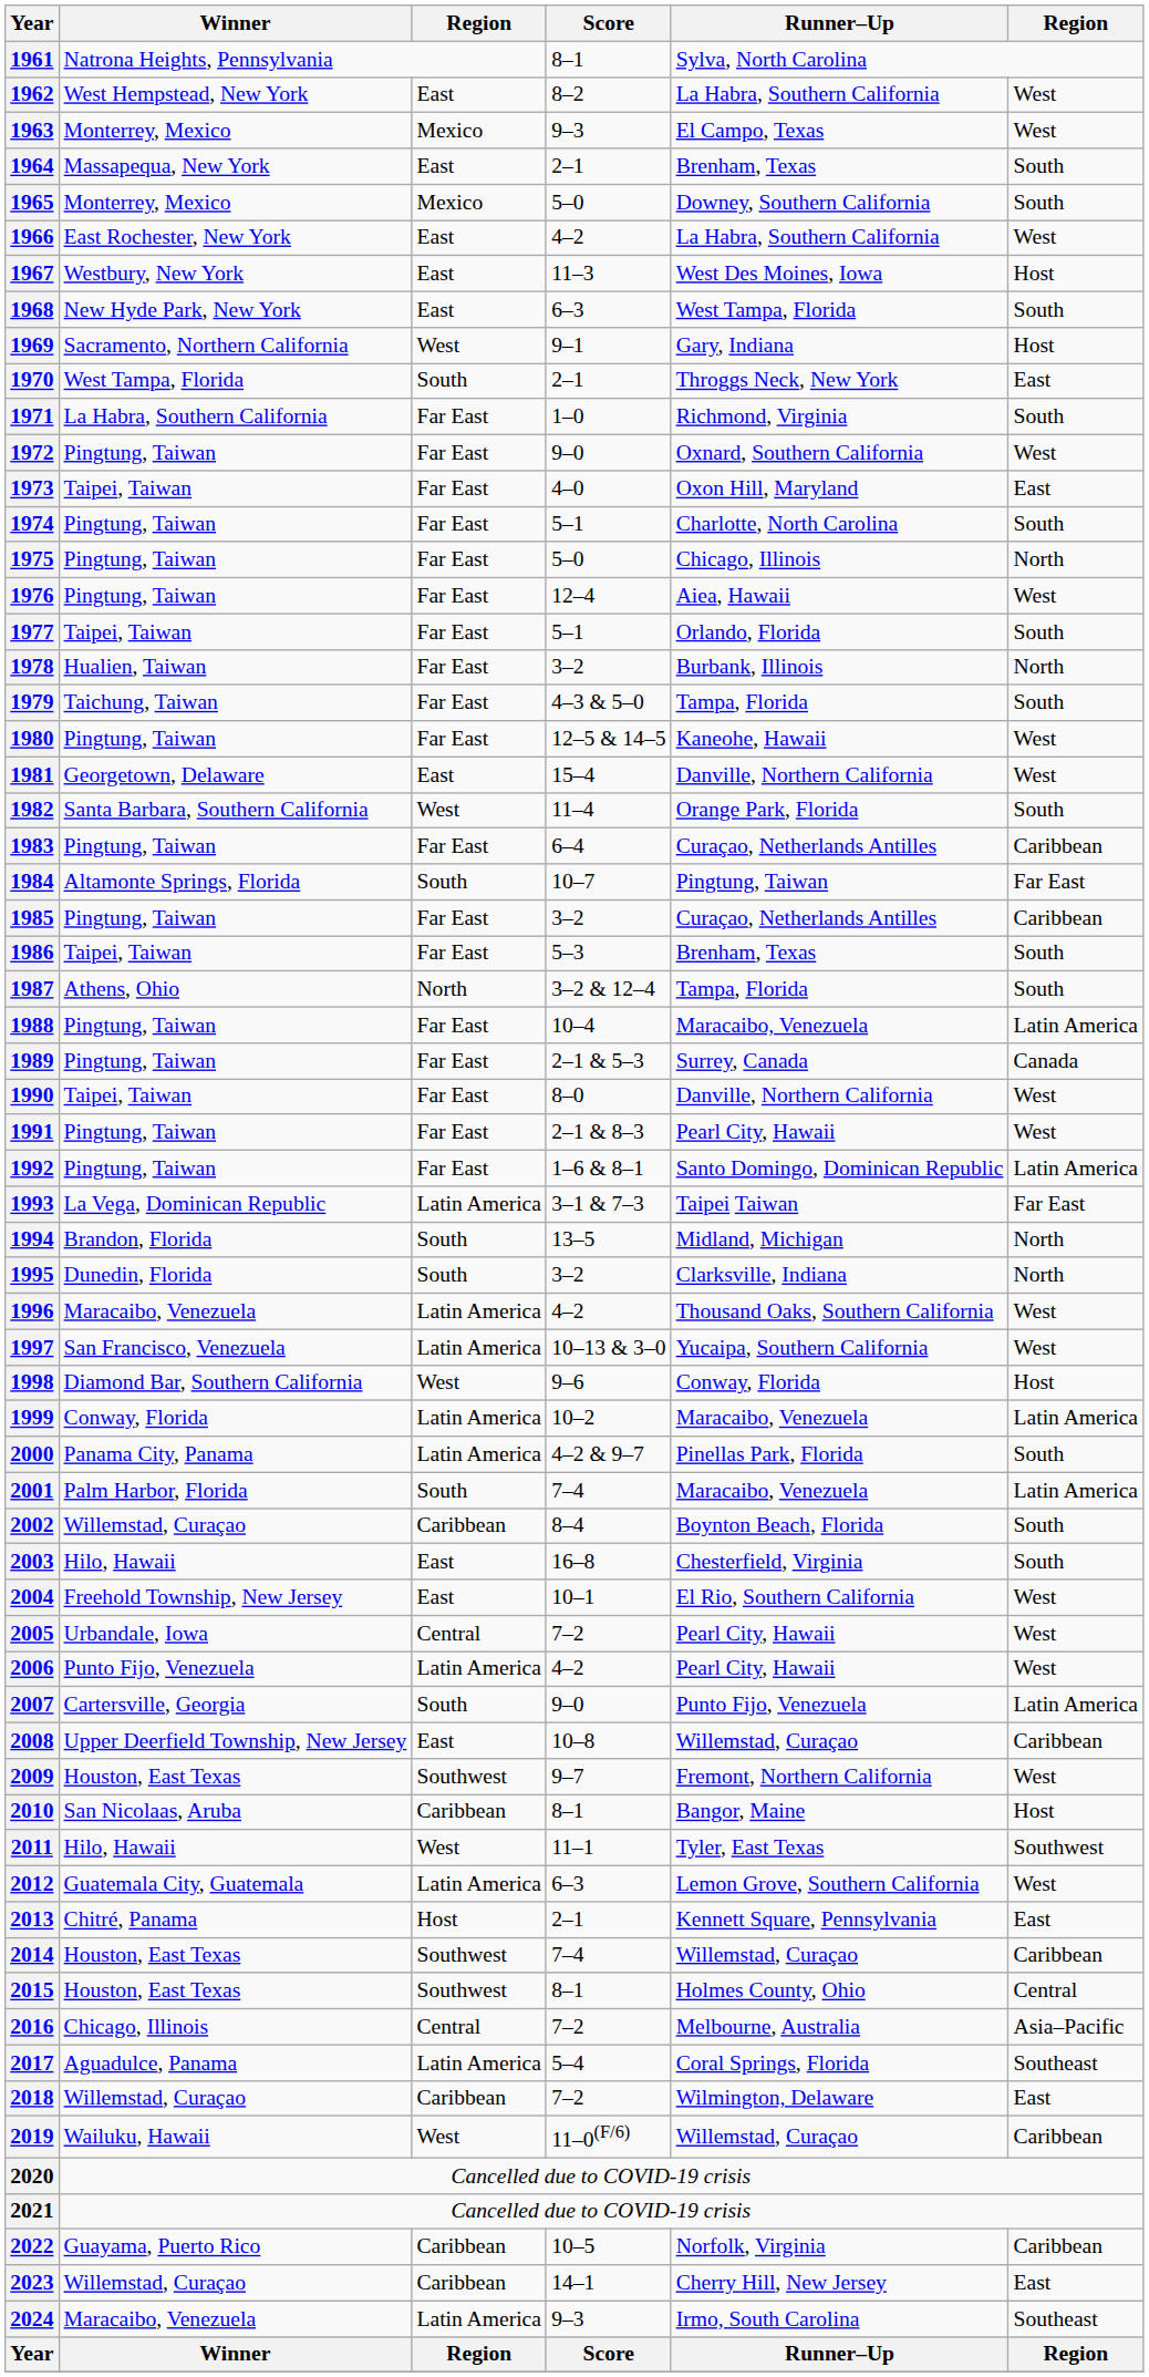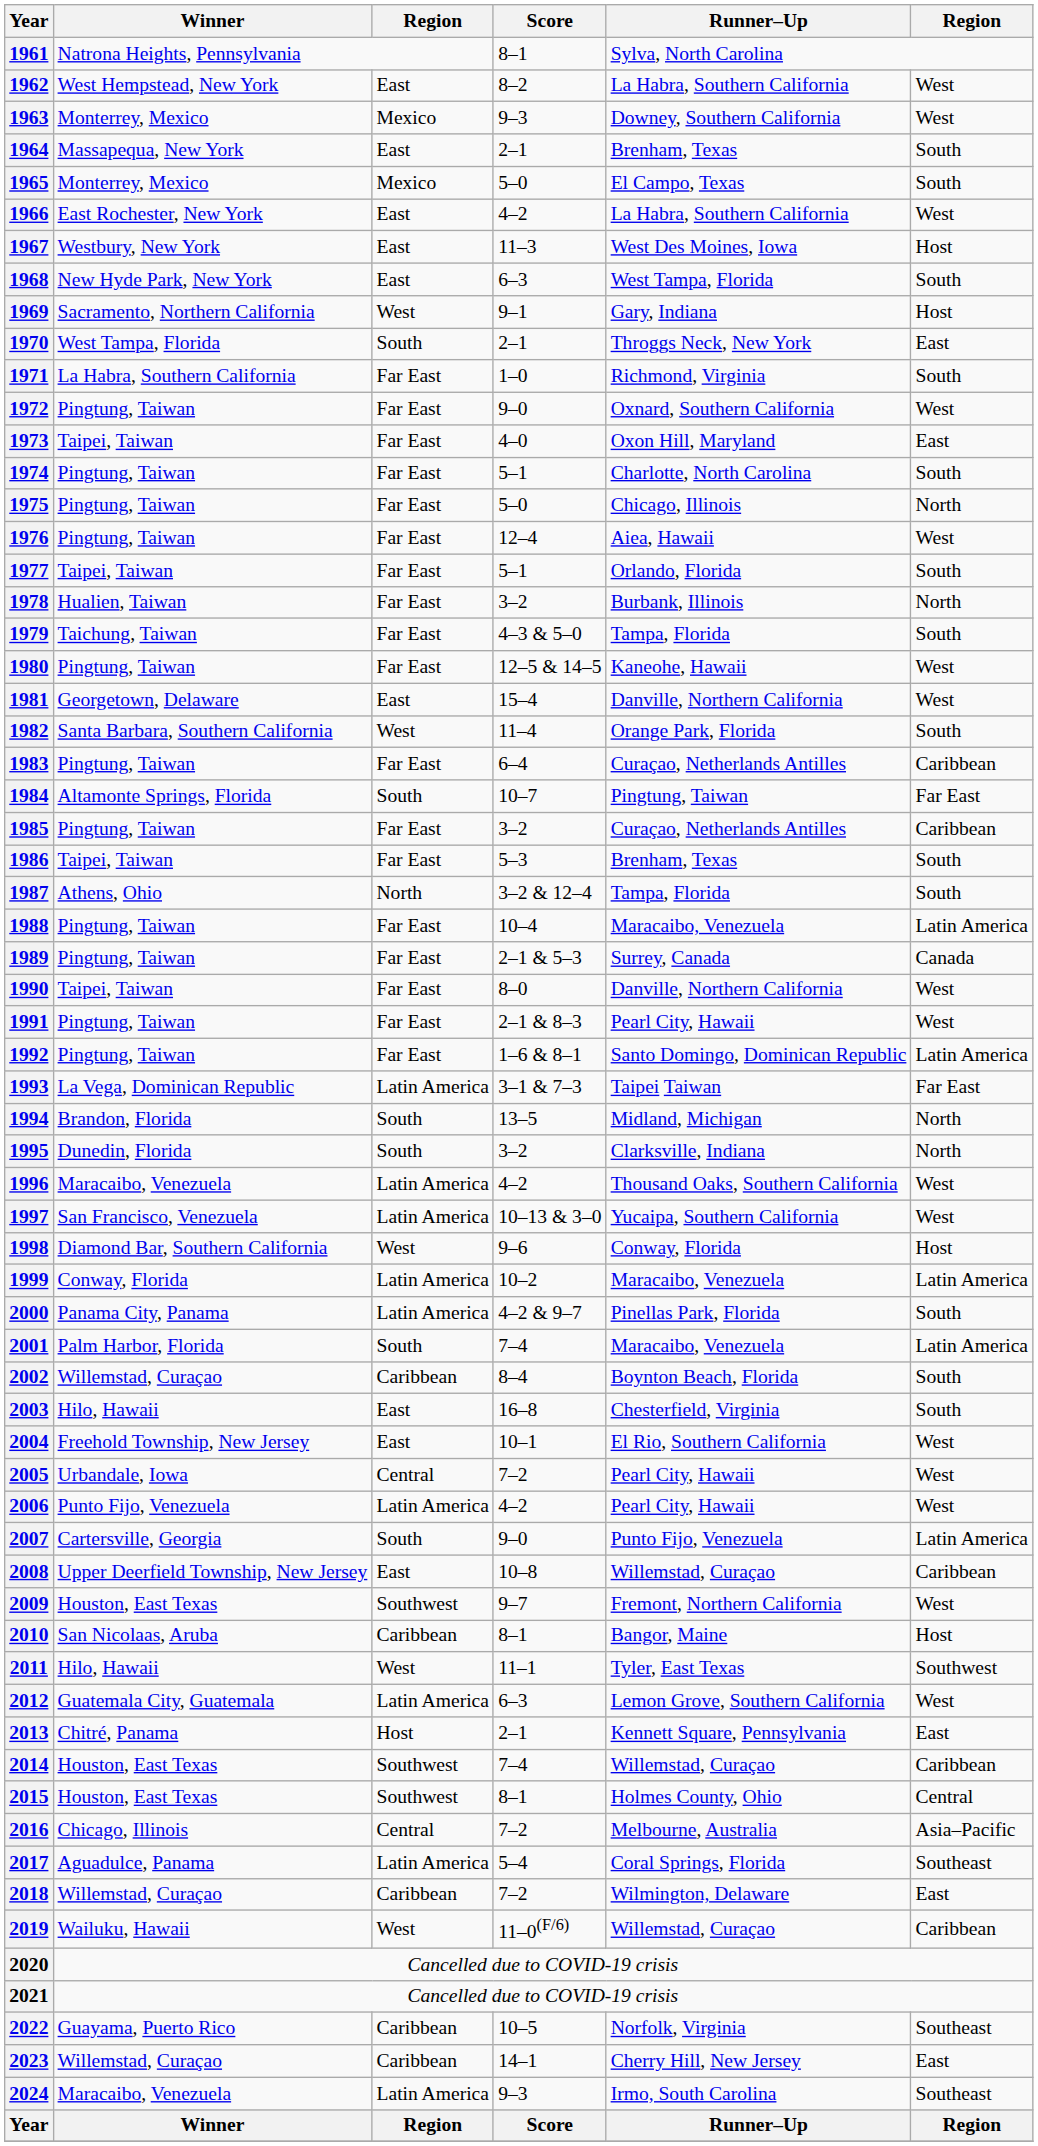 <table class="wikitable sticky-header mw-datatable" style="font-size: 90%; text-align: left;">
 <tr>
 <th scope="col">Year</th>
 <th scope="col">Winner</th>
 <th scope="col">Region</th>
 <th scope="col">Score</th>
 <th scope="col">Runner–Up</th>
 <th scope="col">Region</th>
 </tr>
 <tr>
 <th scope="row"><a href='#'>1961</a></th>
 <td colspan=2> <a href='#'>Natrona Heights</a>, <a href='#'>Pennsylvania</a></td>
 <td>8–1</td>
 <td colspan=2> <a href='#'>Sylva</a>, <a href='#'>North Carolina</a></td>
 </tr>
 <tr>
 <th scope="row"><a href='#'>1962</a></th>
 <td> <a href='#'>West Hempstead</a>, <a href='#'>New York</a></td>
 <td>East</td>
 <td>8–2</td>
 <td> <a href='#'>La Habra</a>, <a href='#'>Southern California</a></td>
 <td>West</td>
 </tr>
 <tr>
 <th scope="row"><a href='#'>1963</a></th>
 <td> <a href='#'>Monterrey</a>, <a href='#'>Mexico</a></td>
 <td>Mexico</td>
 <td>9–3</td>
-<td> <a href='#'>El Campo</a>, <a href='#'>Texas</a></td>
+<td> <a href='#'>Downey</a>, <a href='#'>Southern California</a></td>
 <td>West</td>
 </tr>
 <tr>
 <th scope="row"><a href='#'>1964</a></th>
 <td> <a href='#'>Massapequa</a>, <a href='#'>New York</a></td>
 <td>East</td>
 <td>2–1</td>
 <td> <a href='#'>Brenham</a>, <a href='#'>Texas</a></td>
 <td>South</td>
 </tr>
 <tr>
 <th scope="row"><a href='#'>1965</a></th>
 <td> <a href='#'>Monterrey</a>, <a href='#'>Mexico</a></td>
 <td>Mexico</td>
 <td>5–0</td>
-<td> <a href='#'>Downey</a>, <a href='#'>Southern California</a></td>
+<td> <a href='#'>El Campo</a>, <a href='#'>Texas</a></td>
 <td>South</td>
 </tr>
 <tr>
 <th scope="row"><a href='#'>1966</a></th>
 <td> <a href='#'>East Rochester</a>, <a href='#'>New York</a></td>
 <td>East</td>
 <td>4–2</td>
 <td> <a href='#'>La Habra</a>, <a href='#'>Southern California</a></td>
 <td>West</td>
 </tr>
 <tr>
 <th scope="row"><a href='#'>1967</a></th>
 <td> <a href='#'>Westbury</a>, <a href='#'>New York</a></td>
 <td>East</td>
 <td>11–3</td>
 <td> <a href='#'>West Des Moines</a>, <a href='#'>Iowa</a></td>
 <td>Host</td>
 </tr>
 <tr>
 <th scope="row"><a href='#'>1968</a></th>
 <td> <a href='#'>New Hyde Park</a>, <a href='#'>New York</a></td>
 <td>East</td>
 <td>6–3</td>
 <td> <a href='#'>West Tampa</a>, <a href='#'>Florida</a></td>
 <td>South</td>
 </tr>
 <tr>
 <th scope="row"><a href='#'>1969</a></th>
 <td> <a href='#'>Sacramento</a>, <a href='#'>Northern California</a></td>
 <td>West</td>
 <td>9–1</td>
 <td> <a href='#'>Gary</a>, <a href='#'>Indiana</a></td>
 <td>Host</td>
 </tr>
 <tr>
 <th scope="row"><a href='#'>1970</a></th>
 <td> <a href='#'>West Tampa</a>, <a href='#'>Florida</a></td>
 <td>South</td>
 <td>2–1</td>
 <td> <a href='#'>Throggs Neck</a>, <a href='#'>New York</a></td>
 <td>East</td>
 </tr>
 <tr>
 <th scope="row"><a href='#'>1971</a></th>
 <td> <a href='#'>La Habra</a>, <a href='#'>Southern California</a></td>
 <td>Far East</td>
 <td>1–0</td>
 <td> <a href='#'>Richmond</a>, <a href='#'>Virginia</a></td>
 <td>South</td>
 </tr>
 <tr>
 <th scope="row"><a href='#'>1972</a></th>
 <td> <a href='#'>Pingtung</a>, <a href='#'>Taiwan</a></td>
 <td>Far East</td>
 <td>9–0</td>
 <td> <a href='#'>Oxnard</a>, <a href='#'>Southern California</a></td>
 <td>West</td>
 </tr>
 <tr>
 <th scope="row"><a href='#'>1973</a></th>
 <td> <a href='#'>Taipei</a>, <a href='#'>Taiwan</a></td>
 <td>Far East</td>
 <td>4–0</td>
 <td> <a href='#'>Oxon Hill</a>, <a href='#'>Maryland</a></td>
 <td>East</td>
 </tr>
 <tr>
 <th scope="row"><a href='#'>1974</a></th>
 <td> <a href='#'>Pingtung</a>, <a href='#'>Taiwan</a></td>
 <td>Far East</td>
 <td>5–1</td>
 <td> <a href='#'>Charlotte</a>, <a href='#'>North Carolina</a></td>
 <td>South</td>
 </tr>
 <tr>
 <th scope="row"><a href='#'>1975</a></th>
 <td> <a href='#'>Pingtung</a>, <a href='#'>Taiwan</a></td>
 <td>Far East</td>
 <td>5–0</td>
 <td> <a href='#'>Chicago</a>, <a href='#'>Illinois</a></td>
 <td>North</td>
 </tr>
 <tr>
 <th scope="row"><a href='#'>1976</a></th>
 <td> <a href='#'>Pingtung</a>, <a href='#'>Taiwan</a></td>
 <td>Far East</td>
 <td>12–4</td>
 <td> <a href='#'>Aiea</a>, <a href='#'>Hawaii</a></td>
 <td>West</td>
 </tr>
 <tr>
 <th scope="row"><a href='#'>1977</a></th>
 <td> <a href='#'>Taipei</a>, <a href='#'>Taiwan</a></td>
 <td>Far East</td>
 <td>5–1</td>
 <td> <a href='#'>Orlando</a>, <a href='#'>Florida</a></td>
 <td>South</td>
 </tr>
 <tr>
 <th scope="row"><a href='#'>1978</a></th>
 <td> <a href='#'>Hualien</a>, <a href='#'>Taiwan</a></td>
 <td>Far East</td>
 <td>3–2</td>
 <td> <a href='#'>Burbank</a>, <a href='#'>Illinois</a></td>
 <td>North</td>
 </tr>
 <tr>
 <th scope="row"><a href='#'>1979</a></th>
 <td> <a href='#'>Taichung</a>, <a href='#'>Taiwan</a></td>
 <td>Far East</td>
 <td>4–3 & 5–0</td>
 <td> <a href='#'>Tampa</a>, <a href='#'>Florida</a></td>
 <td>South</td>
 </tr>
 <tr>
 <th scope="row"><a href='#'>1980</a></th>
 <td> <a href='#'>Pingtung</a>, <a href='#'>Taiwan</a></td>
 <td>Far East</td>
 <td>12–5 & 14–5</td>
 <td> <a href='#'>Kaneohe</a>, <a href='#'>Hawaii</a></td>
 <td>West</td>
 </tr>
 <tr>
 <th scope="row"><a href='#'>1981</a></th>
 <td> <a href='#'>Georgetown</a>, <a href='#'>Delaware</a></td>
 <td>East</td>
 <td>15–4</td>
 <td> <a href='#'>Danville</a>, <a href='#'>Northern California</a></td>
 <td>West</td>
 </tr>
 <tr>
 <th scope="row"><a href='#'>1982</a></th>
 <td> <a href='#'>Santa Barbara</a>, <a href='#'>Southern California</a></td>
 <td>West</td>
 <td>11–4</td>
 <td> <a href='#'>Orange Park</a>, <a href='#'>Florida</a></td>
 <td>South</td>
 </tr>
 <tr>
 <th scope="row"><a href='#'>1983</a></th>
 <td> <a href='#'>Pingtung</a>, <a href='#'>Taiwan</a></td>
 <td>Far East</td>
 <td>6–4</td>
 <td> <a href='#'>Curaçao</a>, <a href='#'>Netherlands Antilles</a></td>
 <td>Caribbean</td>
 </tr>
 <tr>
 <th scope="row"><a href='#'>1984</a></th>
 <td> <a href='#'>Altamonte Springs</a>, <a href='#'>Florida</a></td>
 <td>South</td>
 <td>10–7</td>
 <td> <a href='#'>Pingtung</a>, <a href='#'>Taiwan</a></td>
 <td>Far East</td>
 </tr>
 <tr>
 <th scope="row"><a href='#'>1985</a></th>
 <td> <a href='#'>Pingtung</a>, <a href='#'>Taiwan</a></td>
 <td>Far East</td>
 <td>3–2</td>
 <td> <a href='#'>Curaçao</a>, <a href='#'>Netherlands Antilles</a></td>
 <td>Caribbean</td>
 </tr>
 <tr>
 <th scope="row"><a href='#'>1986</a></th>
 <td> <a href='#'>Taipei</a>, <a href='#'>Taiwan</a></td>
 <td>Far East</td>
 <td>5–3</td>
 <td> <a href='#'>Brenham</a>, <a href='#'>Texas</a></td>
 <td>South</td>
 </tr>
 <tr>
 <th scope="row"><a href='#'>1987</a></th>
 <td> <a href='#'>Athens</a>, <a href='#'>Ohio</a></td>
 <td>North</td>
 <td>3–2 & 12–4</td>
 <td> <a href='#'>Tampa</a>, <a href='#'>Florida</a></td>
 <td>South</td>
 </tr>
 <tr>
 <th scope="row"><a href='#'>1988</a></th>
 <td> <a href='#'>Pingtung</a>, <a href='#'>Taiwan</a></td>
 <td>Far East</td>
 <td>10–4</td>
 <td> <a href='#'>Maracaibo, Venezuela</a></td>
 <td>Latin America</td>
 </tr>
 <tr>
 <th scope="row"><a href='#'>1989</a></th>
 <td> <a href='#'>Pingtung</a>, <a href='#'>Taiwan</a></td>
 <td>Far East</td>
 <td>2–1 & 5–3</td>
 <td> <a href='#'>Surrey</a>, <a href='#'>Canada</a></td>
 <td>Canada</td>
 </tr>
 <tr>
 <th scope="row"><a href='#'>1990</a></th>
 <td> <a href='#'>Taipei</a>, <a href='#'>Taiwan</a></td>
 <td>Far East</td>
 <td>8–0</td>
 <td> <a href='#'>Danville</a>, <a href='#'>Northern California</a></td>
 <td>West</td>
 </tr>
 <tr>
 <th scope="row"><a href='#'>1991</a></th>
 <td> <a href='#'>Pingtung</a>, <a href='#'>Taiwan</a></td>
 <td>Far East</td>
 <td>2–1 & 8–3</td>
 <td> <a href='#'>Pearl City</a>, <a href='#'>Hawaii</a></td>
 <td>West</td>
 </tr>
 <tr>
 <th scope="row"><a href='#'>1992</a></th>
 <td> <a href='#'>Pingtung</a>, <a href='#'>Taiwan</a></td>
 <td>Far East</td>
 <td>1–6 & 8–1</td>
 <td> <a href='#'>Santo Domingo</a>, <a href='#'>Dominican Republic</a></td>
 <td>Latin America</td>
 </tr>
 <tr>
 <th scope="row"><a href='#'>1993</a></th>
 <td> <a href='#'>La Vega</a>, <a href='#'>Dominican Republic</a></td>
 <td>Latin America</td>
 <td>3–1 & 7–3</td>
 <td> <a href='#'>Taipei</a> <a href='#'>Taiwan</a></td>
 <td>Far East</td>
 </tr>
 <tr>
 <th scope="row"><a href='#'>1994</a></th>
 <td> <a href='#'>Brandon</a>, <a href='#'>Florida</a></td>
 <td>South</td>
 <td>13–5</td>
 <td> <a href='#'>Midland</a>, <a href='#'>Michigan</a></td>
 <td>North</td>
 </tr>
 <tr>
 <th scope="row"><a href='#'>1995</a></th>
 <td> <a href='#'>Dunedin</a>, <a href='#'>Florida</a></td>
 <td>South</td>
 <td>3–2</td>
 <td> <a href='#'>Clarksville</a>, <a href='#'>Indiana</a></td>
 <td>North</td>
 </tr>
 <tr>
 <th scope="row"><a href='#'>1996</a></th>
 <td> <a href='#'>Maracaibo</a>, <a href='#'>Venezuela</a></td>
 <td>Latin America</td>
 <td>4–2</td>
 <td> <a href='#'>Thousand Oaks</a>, <a href='#'>Southern California</a></td>
 <td>West</td>
 </tr>
 <tr>
 <th scope="row"><a href='#'>1997</a></th>
 <td> <a href='#'>San Francisco</a>, <a href='#'>Venezuela</a></td>
 <td>Latin America</td>
 <td>10–13 & 3–0</td>
 <td> <a href='#'>Yucaipa</a>, <a href='#'>Southern California</a></td>
 <td>West</td>
 </tr>
 <tr>
 <th scope="row"><a href='#'>1998</a></th>
 <td> <a href='#'>Diamond Bar</a>, <a href='#'>Southern California</a></td>
 <td>West</td>
 <td>9–6</td>
 <td> <a href='#'>Conway</a>, <a href='#'>Florida</a></td>
 <td>Host</td>
 </tr>
 <tr>
 <th scope="row"><a href='#'>1999</a></th>
 <td> <a href='#'>Conway</a>, <a href='#'>Florida</a></td>
 <td>Latin America</td>
 <td>10–2</td>
 <td> <a href='#'>Maracaibo</a>, <a href='#'>Venezuela</a></td>
 <td>Latin America</td>
 </tr>
 <tr>
 <th scope="row"><a href='#'>2000</a></th>
 <td> <a href='#'>Panama City</a>, <a href='#'>Panama</a></td>
 <td>Latin America</td>
 <td>4–2 & 9–7</td>
 <td> <a href='#'>Pinellas Park</a>, <a href='#'>Florida</a></td>
 <td>South</td>
 </tr>
 <tr>
 <th scope="row"><a href='#'>2001</a></th>
 <td> <a href='#'>Palm Harbor</a>, <a href='#'>Florida</a></td>
 <td>South</td>
 <td>7–4</td>
 <td> <a href='#'>Maracaibo</a>, <a href='#'>Venezuela</a></td>
 <td>Latin America</td>
 </tr>
 <tr>
 <th scope="row"><a href='#'>2002</a></th>
 <td> <a href='#'>Willemstad</a>, <a href='#'>Curaçao</a></td>
 <td>Caribbean</td>
 <td>8–4</td>
 <td> <a href='#'>Boynton Beach</a>, <a href='#'>Florida</a></td>
 <td>South</td>
 </tr>
 <tr>
 <th scope="row"><a href='#'>2003</a></th>
 <td> <a href='#'>Hilo</a>, <a href='#'>Hawaii</a></td>
 <td>East</td>
 <td>16–8</td>
 <td> <a href='#'>Chesterfield</a>, <a href='#'>Virginia</a></td>
 <td>South</td>
 </tr>
 <tr>
 <th scope="row"><a href='#'>2004</a></th>
 <td> <a href='#'>Freehold Township</a>, <a href='#'>New Jersey</a></td>
 <td>East</td>
 <td>10–1</td>
 <td> <a href='#'>El Rio</a>, <a href='#'>Southern California</a></td>
 <td>West</td>
 </tr>
 <tr>
 <th scope="row"><a href='#'>2005</a></th>
 <td> <a href='#'>Urbandale</a>, <a href='#'>Iowa</a></td>
 <td>Central</td>
 <td>7–2</td>
 <td> <a href='#'>Pearl City</a>, <a href='#'>Hawaii</a></td>
 <td>West</td>
 </tr>
 <tr>
 <th scope="row"><a href='#'>2006</a></th>
 <td> <a href='#'>Punto Fijo</a>, <a href='#'>Venezuela</a></td>
 <td>Latin America</td>
 <td>4–2</td>
 <td> <a href='#'>Pearl City</a>, <a href='#'>Hawaii</a></td>
 <td>West</td>
 </tr>
 <tr>
 <th scope="row"><a href='#'>2007</a></th>
 <td> <a href='#'>Cartersville</a>, <a href='#'>Georgia</a></td>
 <td>South</td>
 <td>9–0</td>
 <td> <a href='#'>Punto Fijo</a>, <a href='#'>Venezuela</a></td>
 <td>Latin America</td>
 </tr>
 <tr>
 <th scope="row"><a href='#'>2008</a></th>
 <td> <a href='#'> Upper Deerfield Township</a>, <a href='#'>New Jersey</a></td>
 <td>East</td>
 <td>10–8</td>
 <td> <a href='#'>Willemstad</a>, <a href='#'>Curaçao</a></td>
 <td>Caribbean</td>
 </tr>
 <tr>
 <th scope="row"><a href='#'>2009</a></th>
 <td> <a href='#'>Houston</a>, <a href='#'>East Texas</a></td>
 <td>Southwest</td>
 <td>9–7</td>
 <td> <a href='#'>Fremont</a>, <a href='#'>Northern California</a></td>
 <td>West</td>
 </tr>
 <tr>
 <th scope="row"><a href='#'>2010</a></th>
 <td> <a href='#'>San Nicolaas</a>, <a href='#'>Aruba</a></td>
 <td>Caribbean</td>
 <td>8–1</td>
 <td> <a href='#'>Bangor</a>, <a href='#'>Maine</a></td>
 <td>Host</td>
 </tr>
 <tr>
 <th scope="row"><a href='#'>2011</a></th>
 <td> <a href='#'>Hilo</a>, <a href='#'>Hawaii</a></td>
 <td>West</td>
 <td>11–1</td>
 <td> <a href='#'>Tyler</a>, <a href='#'>East Texas</a></td>
 <td>Southwest</td>
 </tr>
 <tr>
 <th scope="row"><a href='#'>2012</a></th>
 <td> <a href='#'>Guatemala City</a>, <a href='#'>Guatemala</a></td>
 <td>Latin America</td>
 <td>6–3</td>
 <td> <a href='#'>Lemon Grove</a>, <a href='#'>Southern California</a></td>
 <td>West</td>
 </tr>
 <tr>
 <th scope="row"><a href='#'>2013</a></th>
 <td> <a href='#'>Chitré</a>, <a href='#'>Panama</a></td>
 <td>Host</td>
 <td>2–1</td>
 <td> <a href='#'>Kennett Square</a>, <a href='#'>Pennsylvania</a></td>
 <td>East</td>
 </tr>
 <tr>
 <th scope="row"><a href='#'>2014</a></th>
 <td> <a href='#'>Houston</a>, <a href='#'>East Texas</a></td>
 <td>Southwest</td>
 <td>7–4</td>
 <td> <a href='#'>Willemstad</a>, <a href='#'>Curaçao</a></td>
 <td>Caribbean</td>
 </tr>
 <tr>
 <th scope="row"><a href='#'>2015</a></th>
 <td> <a href='#'>Houston</a>, <a href='#'>East Texas</a></td>
 <td>Southwest</td>
 <td>8–1</td>
 <td> <a href='#'>Holmes County</a>, <a href='#'>Ohio</a></td>
 <td>Central</td>
 </tr>
 <tr>
 <th scope="row"><a href='#'>2016</a></th>
 <td> <a href='#'>Chicago</a>, <a href='#'>Illinois</a></td>
 <td>Central</td>
 <td>7–2</td>
 <td> <a href='#'>Melbourne</a>, <a href='#'>Australia</a></td>
 <td>Asia–Pacific</td>
 </tr>
 <tr>
 <th scope="row"><a href='#'>2017</a></th>
 <td> <a href='#'>Aguadulce</a>, <a href='#'>Panama</a></td>
 <td>Latin America</td>
 <td>5–4</td>
 <td> <a href='#'>Coral Springs</a>, <a href='#'>Florida</a></td>
 <td>Southeast</td>
 </tr>
 <tr>
 <th scope="row"><a href='#'>2018</a></th>
 <td> <a href='#'>Willemstad</a>, <a href='#'>Curaçao</a></td>
 <td>Caribbean</td>
 <td>7–2</td>
 <td> <a href='#'>Wilmington, Delaware</a></td>
 <td>East</td>
 </tr>
 <tr>
 <th scope="row"><a href='#'>2019</a></th>
 <td> <a href='#'>Wailuku</a>, <a href='#'>Hawaii</a></td>
 <td>West</td>
 <td>11–0<sup>(F/6)</sup></td>
 <td> <a href='#'>Willemstad</a>, <a href='#'>Curaçao</a></td>
 <td>Caribbean</td>
 </tr>
 <tr>
 <th scope="row">2020</th>
 <td colspan=5 style="text-align:center;"><em>Cancelled due to COVID-19 crisis</em></td>
 </tr>
 <tr>
 <th scope="row">2021</th>
 <td colspan="5" style="text-align:center;"><em>Cancelled due to COVID-19 crisis</em></td>
 </tr>
 <tr>
 <th scope="row"><a href='#'>2022</a></th>
 <td> <a href='#'>Guayama</a>, <a href='#'>Puerto Rico</a></td>
 <td>Caribbean</td>
 <td>10–5</td>
 <td> <a href='#'>Norfolk</a>, <a href='#'>Virginia</a></td>
-<td>Caribbean</td>
+<td>Southeast</td>
 </tr>
 <tr>
 <th scope="row"><a href='#'>2023</a></th>
 <td> <a href='#'>Willemstad</a>, <a href='#'>Curaçao</a></td>
 <td>Caribbean</td>
 <td>14–1</td>
 <td> <a href='#'>Cherry Hill</a>, <a href='#'>New Jersey</a></td>
 <td>East</td>
 </tr>
 <tr>
 <th scope="row"><a href='#'>2024</a></th>
 <td> <a href='#'>Maracaibo</a>, <a href='#'>Venezuela</a></td>
 <td>Latin America</td>
 <td>9–3</td>
 <td> <a href='#'>Irmo, South Carolina</a></td>
 <td>Southeast</td>
 </tr>
 <tr>
 <th>Year</th>
 <th>Winner</th>
 <th>Region</th>
 <th>Score</th>
 <th>Runner–Up</th>
 <th>Region</th>
 </tr>
 <tr>
 </tr>
 </table>
